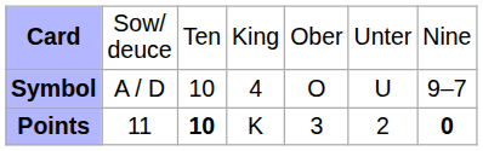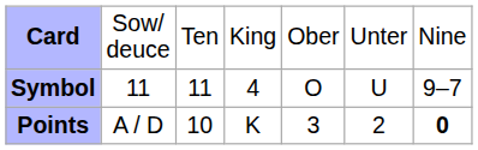 <table class="wikitable"  style="float: right; background-color:white">
 <tr align="center">
 <td style="background-color:#B3B7FF"><strong>Card</strong></td>
 <td>Sow/<br>deuce</td>
 <td>Ten</td>
 <td>King</td>
 <td>Ober</td>
 <td>Unter</td>
 <td>Nine</td>
 </tr>
 <tr align="center">
 <td style="background-color:#B3B7FF"><strong>Symbol</strong></td>
-<td>A / D</td>
-<td>10</td>
+<td>11</td>
+<td>11</td>
 <td>4</td>
 <td>O</td>
 <td>U</td>
 <td>9–7</td>
 </tr>
 <tr align="center">
 <td style="background-color:#B3B7FF"><strong>Points</strong></td>
-<td>11</td>
-<td><strong>10</strong></td>
+<td>A / D</td>
+<td>10</td>
 <td>K</td>
 <td>3</td>
 <td>2</td>
 <td><strong>0</strong></td>
 </tr>
 </table>
